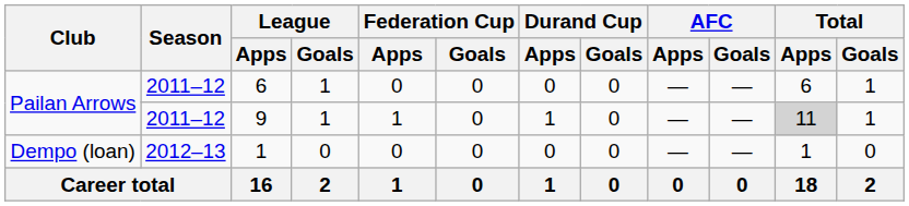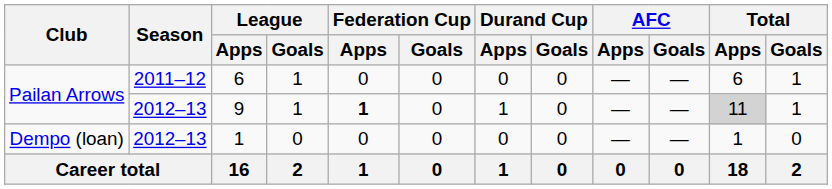 <table class="wikitable" style="font-size:90%; text-align:center;">
 <tr>
 <th rowspan="2">Club</th>
 <th rowspan="2">Season</th>
 <th colspan="2">League</th>
 <th colspan="2">Federation Cup</th>
 <th colspan="2">Durand Cup</th>
 <th colspan="2"><a href='#'>AFC</a></th>
 <th colspan="2">Total</th>
 </tr>
 <tr>
 <th>Apps</th>
 <th>Goals</th>
 <th>Apps</th>
 <th>Goals</th>
 <th>Apps</th>
 <th>Goals</th>
 <th>Apps</th>
 <th>Goals</th>
 <th>Apps</th>
 <th>Goals</th>
 </tr>
 <tr>
 <td rowspan="2"><a href='#'>Pailan Arrows</a></td>
 <td><a href='#'>2011–12</a></td>
 <td>6</td>
 <td>1</td>
 <td>0</td>
 <td>0</td>
 <td>0</td>
 <td>0</td>
 <td>—</td>
 <td>—</td>
 <td>6</td>
 <td>1</td>
 </tr>
 <tr>
-<td><a href='#'>2011–12</a></td>
+<td><a href='#'>2012–13</a></td>
 <td>9</td>
 <td>1</td>
-<td>1</td>
+<td><strong>1</strong></td>
 <td>0</td>
 <td>1</td>
 <td>0</td>
 <td>—</td>
 <td>—</td>
 <td style="background: lightgrey;">11</td>
 <td>1</td>
 </tr>
 <tr>
 <td rowspan="1"><a href='#'>Dempo</a> (loan)</td>
 <td><a href='#'>2012–13</a></td>
 <td>1</td>
 <td>0</td>
 <td>0</td>
 <td>0</td>
 <td>0</td>
 <td>0</td>
 <td>—</td>
 <td>—</td>
 <td>1</td>
 <td>0</td>
 </tr>
 <tr>
 <th colspan="2">Career total</th>
 <th>16</th>
 <th>2</th>
 <th>1</th>
 <th>0</th>
 <th>1</th>
 <th>0</th>
 <th>0</th>
 <th>0</th>
 <th>18</th>
 <th>2</th>
 </tr>
 </table>
